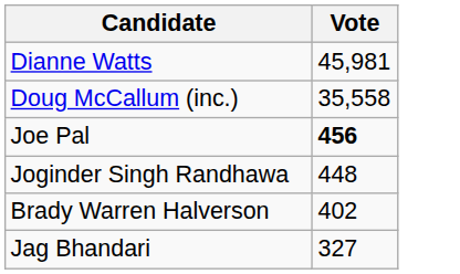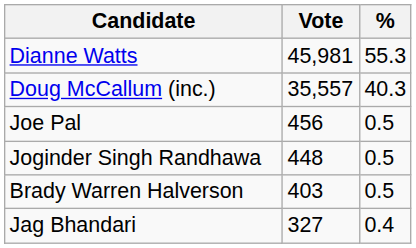 <table class="wikitable">
 <tr>
 <th bgcolor="#DDDDFF" width="200px">Candidate</th>
 <th bgcolor="#DDDDFF" width="50px">Vote</th>
+<th bgcolor="#DDDDFF" width="30px">%</th>
 </tr>
 <tr>
 <td><a href='#'>Dianne Watts</a></td>
 <td>45,981</td>
+<td>55.3</td>
 </tr>
 <tr>
 <td><a href='#'>Doug McCallum</a> (inc.)</td>
-<td>35,558</td>
+<td>35,557</td>
+<td>40.3</td>
 </tr>
 <tr>
 <td>Joe Pal</td>
-<td><strong>456</strong></td>
+<td>456</td>
+<td>0.5</td>
 </tr>
 <tr>
 <td>Joginder Singh Randhawa</td>
 <td>448</td>
+<td>0.5</td>
 </tr>
 <tr>
 <td>Brady Warren Halverson</td>
-<td>402</td>
+<td>403</td>
+<td>0.5</td>
 </tr>
 <tr>
 <td>Jag Bhandari</td>
 <td>327</td>
+<td>0.4</td>
 </tr>
 </table>
